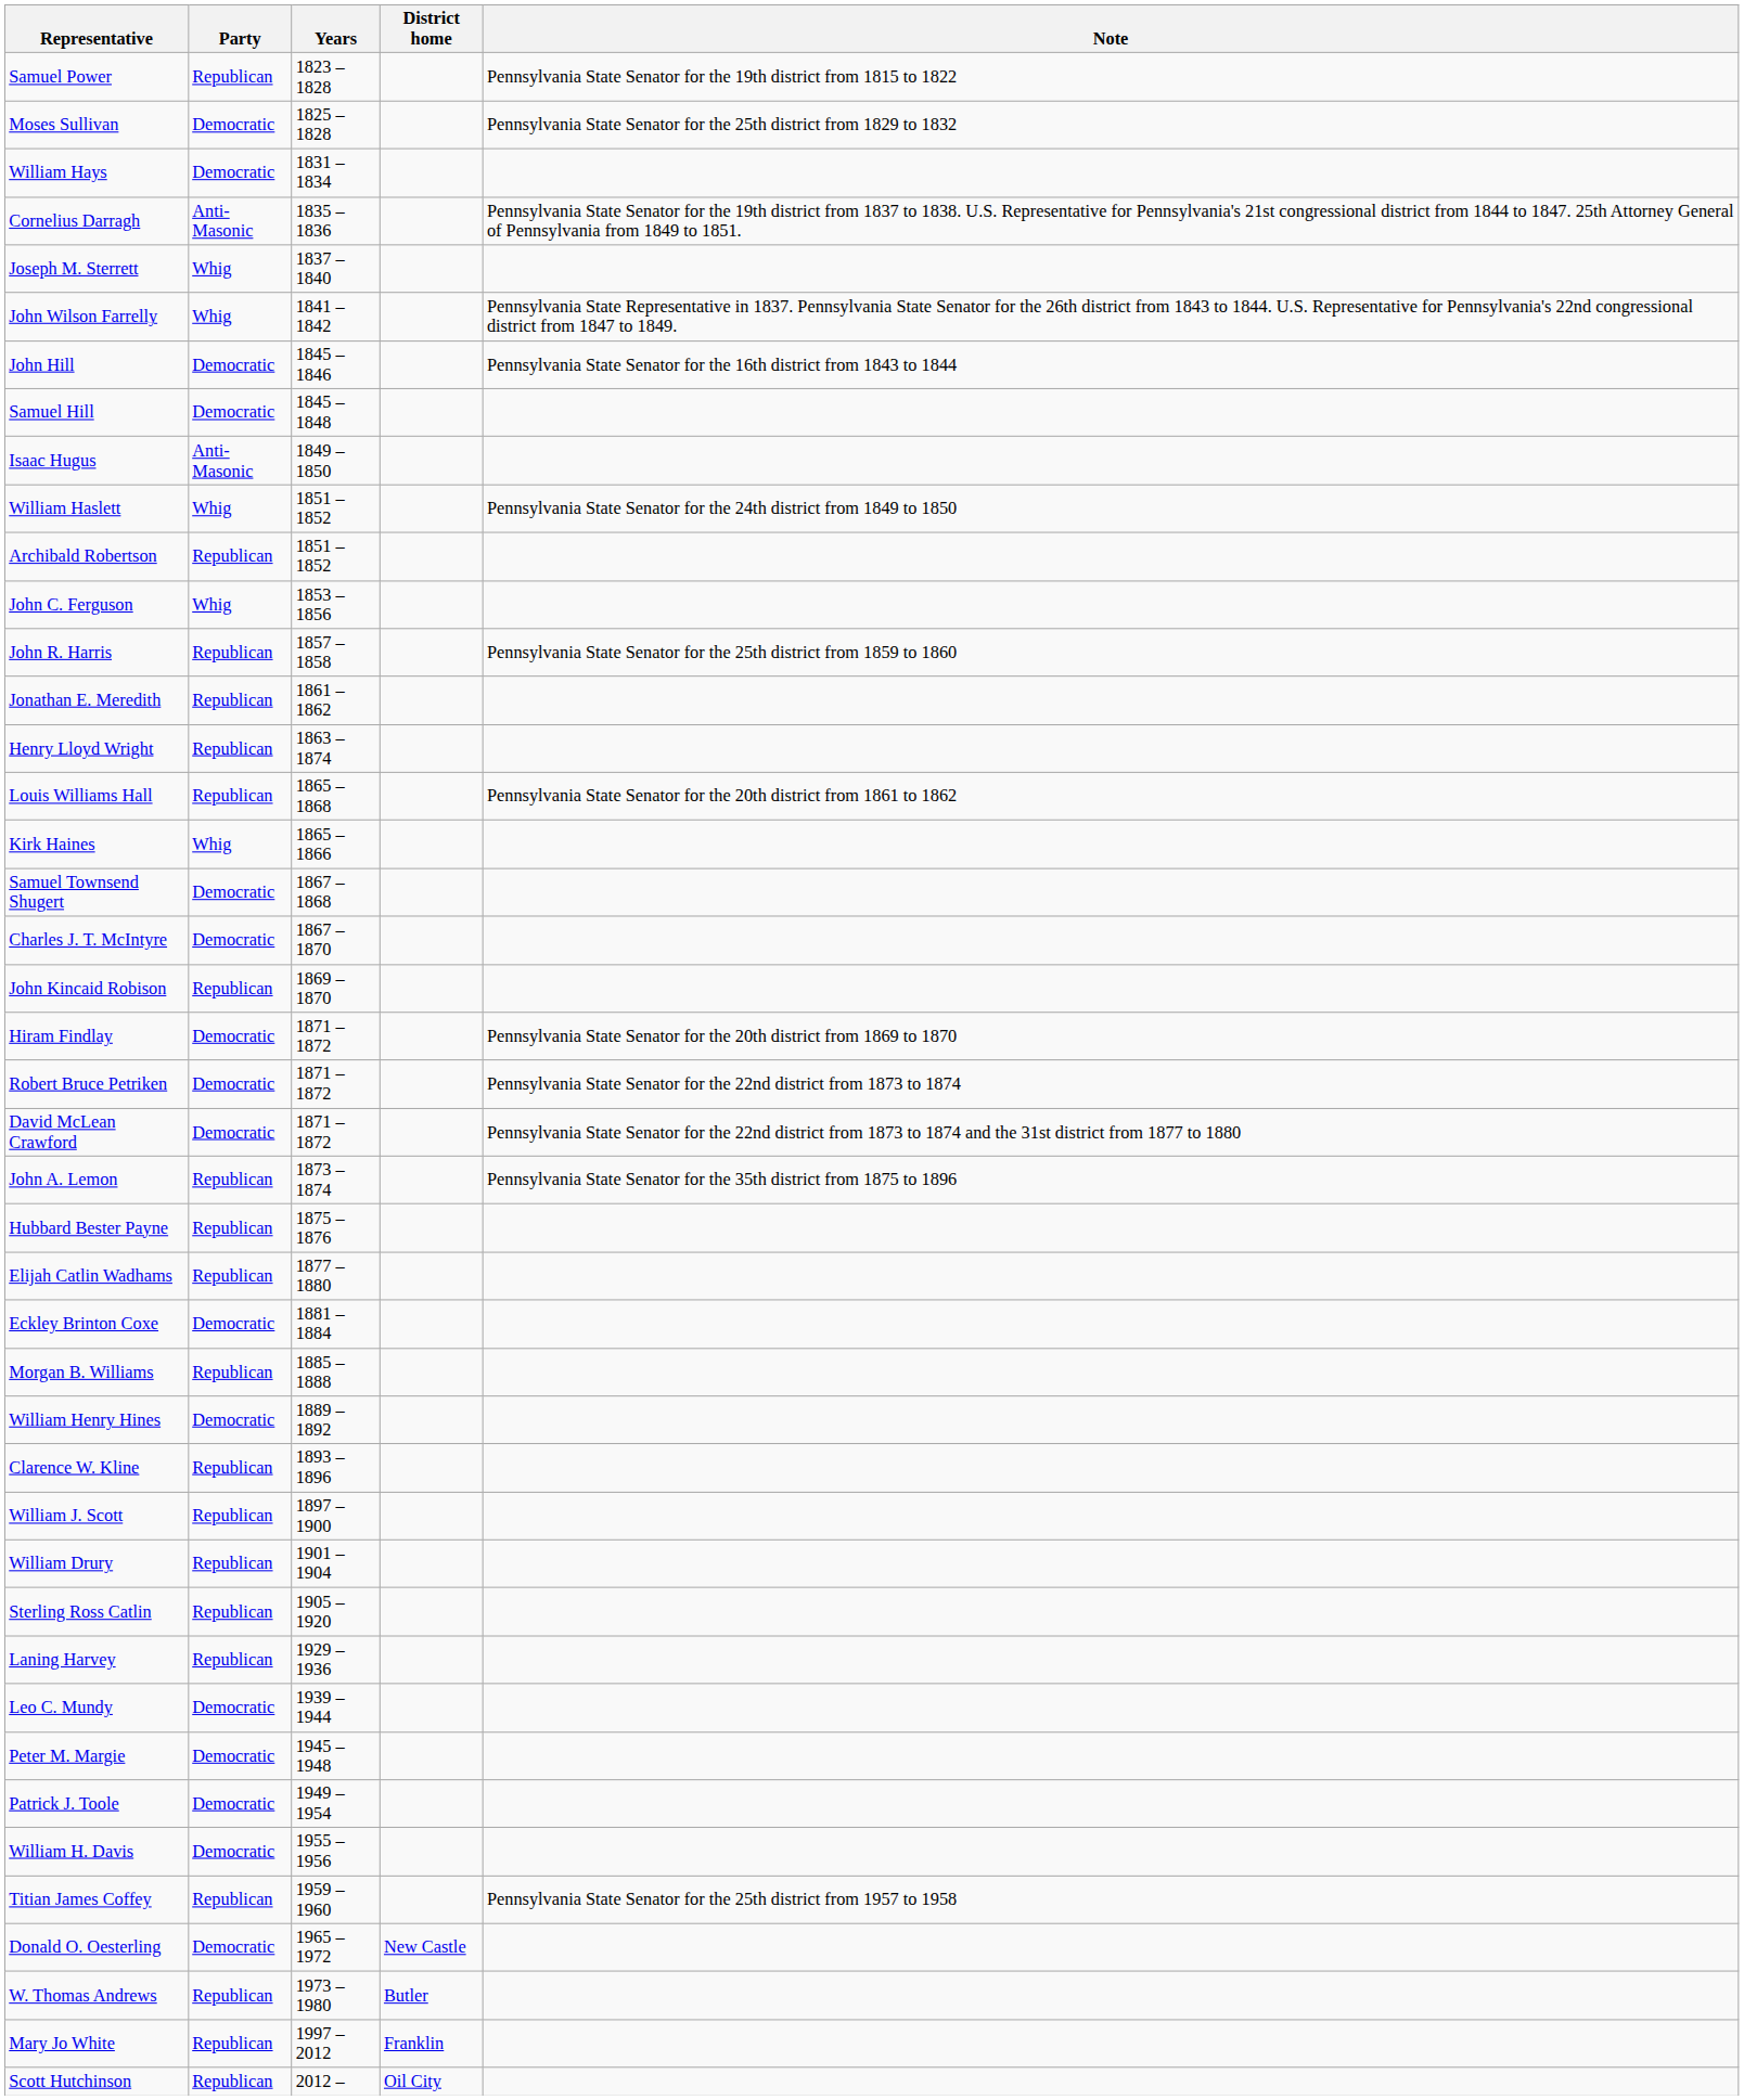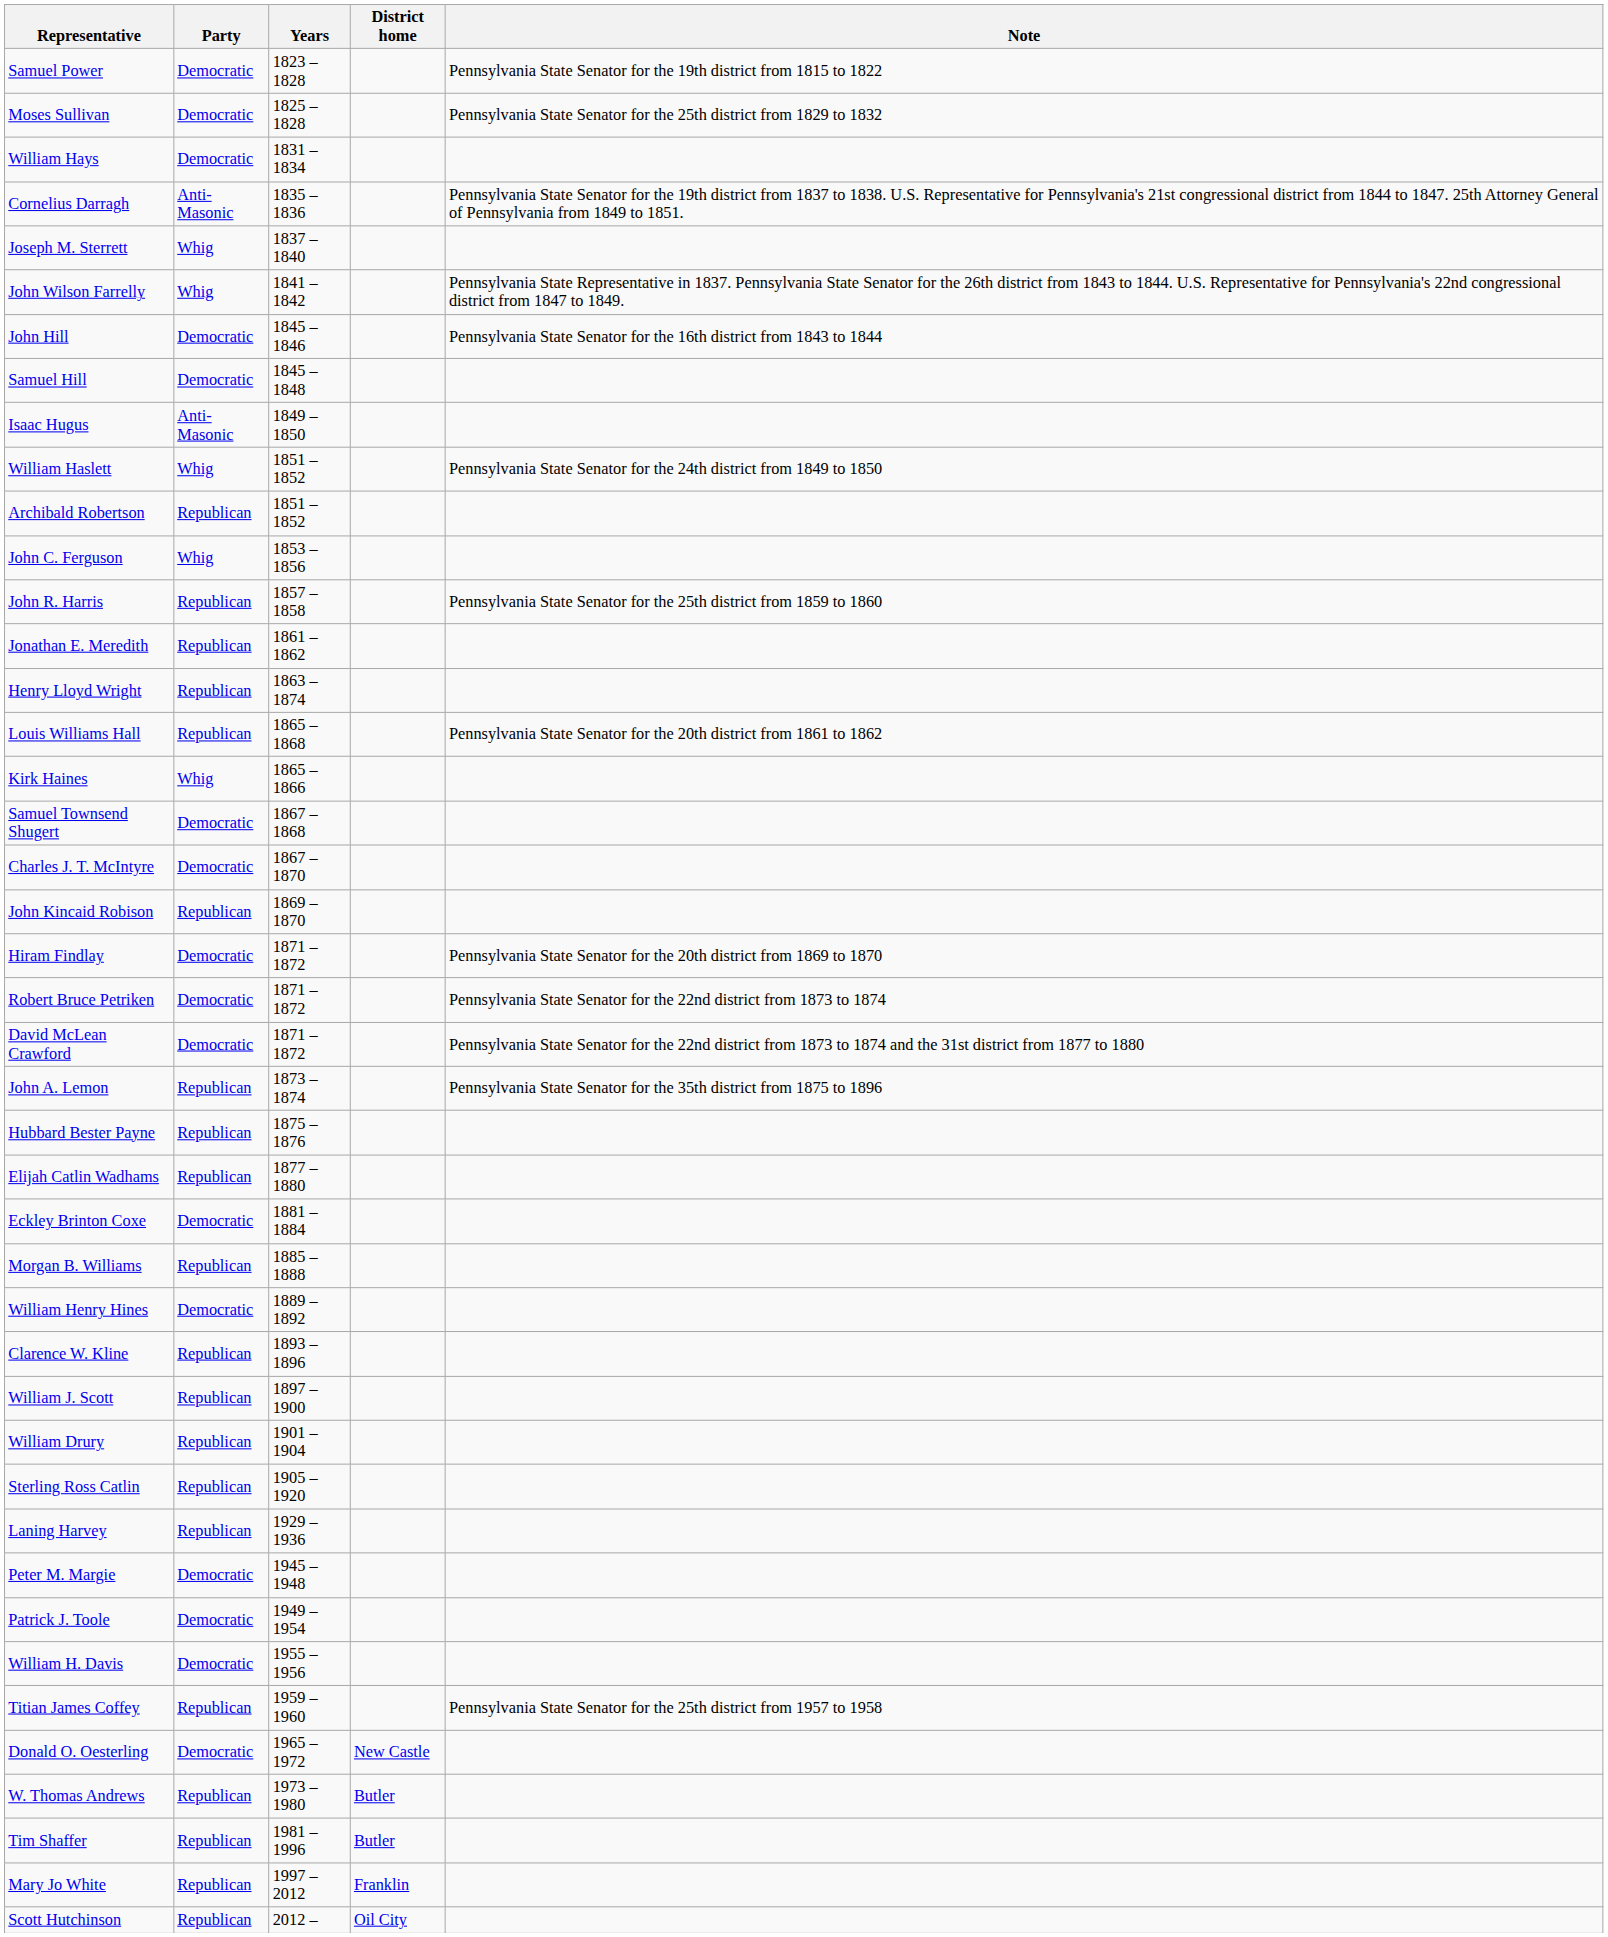 <table class=wikitable>
 <tr valign=bottom>
 <th>Representative</th>
 <th>Party</th>
 <th>Years</th>
 <th>District home</th>
 <th>Note</th>
 </tr>
 <tr>
 <td><a href='#'>Samuel Power</a></td>
-<td><a href='#'>Republican</a></td>
+<td><a href='#'>Democratic</a></td>
 <td>1823 – 1828</td>
 <td></td>
 <td>Pennsylvania State Senator for the 19th district from 1815 to 1822</td>
 </tr>
 <tr>
 <td><a href='#'>Moses Sullivan</a></td>
 <td><a href='#'>Democratic</a></td>
 <td>1825 – 1828</td>
 <td></td>
 <td>Pennsylvania State Senator for the 25th district from 1829 to 1832</td>
 </tr>
 <tr>
 <td><a href='#'>William Hays</a></td>
 <td><a href='#'>Democratic</a></td>
 <td>1831 – 1834</td>
 <td></td>
 <td></td>
 </tr>
 <tr>
 <td><a href='#'>Cornelius Darragh</a></td>
 <td><a href='#'>Anti-Masonic</a></td>
 <td>1835 – 1836</td>
 <td></td>
 <td>Pennsylvania State Senator for the 19th district from 1837 to 1838. U.S. Representative for Pennsylvania's 21st congressional district from 1844 to 1847. 25th Attorney General of Pennsylvania from 1849 to 1851.</td>
 </tr>
 <tr>
 <td><a href='#'>Joseph M. Sterrett</a></td>
 <td><a href='#'>Whig</a></td>
 <td>1837 – 1840</td>
 <td></td>
 <td></td>
 </tr>
 <tr>
 <td><a href='#'>John Wilson Farrelly</a></td>
 <td><a href='#'>Whig</a></td>
 <td>1841 – 1842</td>
 <td></td>
 <td>Pennsylvania State Representative in 1837.  Pennsylvania State Senator for the 26th district from 1843 to 1844.  U.S. Representative for Pennsylvania's 22nd congressional district from 1847 to 1849.</td>
 </tr>
 <tr>
 <td><a href='#'>John Hill</a></td>
 <td><a href='#'>Democratic</a></td>
 <td>1845 – 1846</td>
 <td></td>
 <td>Pennsylvania State Senator for the 16th district from 1843 to 1844</td>
 </tr>
 <tr>
 <td><a href='#'>Samuel Hill</a></td>
 <td><a href='#'>Democratic</a></td>
 <td>1845 – 1848</td>
 <td></td>
 <td></td>
 </tr>
 <tr>
 <td><a href='#'>Isaac Hugus</a></td>
 <td><a href='#'>Anti-Masonic</a></td>
 <td>1849 – 1850</td>
 <td></td>
 <td></td>
 </tr>
 <tr>
 <td><a href='#'>William Haslett</a></td>
 <td><a href='#'>Whig</a></td>
 <td>1851 – 1852</td>
 <td></td>
 <td>Pennsylvania State Senator for the 24th district from 1849 to 1850</td>
 </tr>
 <tr>
 <td><a href='#'>Archibald Robertson</a></td>
 <td><a href='#'>Republican</a></td>
 <td>1851 – 1852</td>
 <td></td>
 <td></td>
 </tr>
 <tr>
 <td><a href='#'>John C. Ferguson</a></td>
 <td><a href='#'>Whig</a></td>
 <td>1853 – 1856</td>
 <td></td>
 <td></td>
 </tr>
 <tr>
 <td><a href='#'>John R. Harris</a></td>
 <td><a href='#'>Republican</a></td>
 <td>1857 – 1858</td>
 <td></td>
 <td>Pennsylvania State Senator for the 25th district from 1859 to 1860</td>
 </tr>
 <tr>
 <td><a href='#'>Jonathan E. Meredith</a></td>
 <td><a href='#'>Republican</a></td>
 <td>1861 – 1862</td>
 <td></td>
 <td></td>
 </tr>
 <tr>
 <td><a href='#'>Henry Lloyd Wright</a></td>
 <td><a href='#'>Republican</a></td>
 <td>1863 – 1874</td>
 <td></td>
 <td></td>
 </tr>
 <tr>
 <td><a href='#'>Louis Williams Hall</a></td>
 <td><a href='#'>Republican</a></td>
 <td>1865 – 1868</td>
 <td></td>
 <td>Pennsylvania State Senator for the 20th district from 1861 to 1862</td>
 </tr>
 <tr>
 <td><a href='#'>Kirk Haines</a></td>
 <td><a href='#'>Whig</a></td>
 <td>1865 – 1866</td>
 <td></td>
 <td></td>
 </tr>
 <tr>
 <td><a href='#'>Samuel Townsend Shugert</a></td>
 <td><a href='#'>Democratic</a></td>
 <td>1867 – 1868</td>
 <td></td>
 <td></td>
 </tr>
 <tr>
 <td><a href='#'>Charles J. T. McIntyre</a></td>
 <td><a href='#'>Democratic</a></td>
 <td>1867 – 1870</td>
 <td></td>
 <td></td>
 </tr>
 <tr>
 <td><a href='#'>John Kincaid Robison</a></td>
 <td><a href='#'>Republican</a></td>
 <td>1869 – 1870</td>
 <td></td>
 <td></td>
 </tr>
 <tr>
 <td><a href='#'>Hiram Findlay</a></td>
 <td><a href='#'>Democratic</a></td>
 <td>1871 – 1872</td>
 <td></td>
 <td>Pennsylvania State Senator for the 20th district from 1869 to 1870</td>
 </tr>
 <tr>
 <td><a href='#'>Robert Bruce Petriken</a></td>
 <td><a href='#'>Democratic</a></td>
 <td>1871 – 1872</td>
 <td></td>
 <td>Pennsylvania State Senator for the 22nd district from 1873 to 1874</td>
 </tr>
 <tr>
 <td><a href='#'>David McLean Crawford</a></td>
 <td><a href='#'>Democratic</a></td>
 <td>1871 – 1872</td>
 <td></td>
 <td>Pennsylvania State Senator for the 22nd district from 1873 to 1874 and the 31st district from 1877 to 1880</td>
 </tr>
 <tr>
 <td><a href='#'>John A. Lemon</a></td>
 <td><a href='#'>Republican</a></td>
 <td>1873 – 1874</td>
 <td></td>
 <td>Pennsylvania State Senator for the 35th district from 1875 to 1896</td>
 </tr>
 <tr>
 <td><a href='#'>Hubbard Bester Payne</a></td>
 <td><a href='#'>Republican</a></td>
 <td>1875 – 1876</td>
 <td></td>
 <td></td>
 </tr>
 <tr>
 <td><a href='#'>Elijah Catlin Wadhams</a></td>
 <td><a href='#'>Republican</a></td>
 <td>1877 – 1880</td>
 <td></td>
 <td></td>
 </tr>
 <tr>
 <td><a href='#'>Eckley Brinton Coxe</a></td>
 <td><a href='#'>Democratic</a></td>
 <td>1881 – 1884</td>
 <td></td>
 <td></td>
 </tr>
 <tr>
 <td><a href='#'>Morgan B. Williams</a></td>
 <td><a href='#'>Republican</a></td>
 <td>1885 – 1888</td>
 <td></td>
 <td></td>
 </tr>
 <tr>
 <td><a href='#'>William Henry Hines</a></td>
 <td><a href='#'>Democratic</a></td>
 <td>1889 – 1892</td>
 <td></td>
 <td></td>
 </tr>
 <tr>
 <td><a href='#'>Clarence W. Kline</a></td>
 <td><a href='#'>Republican</a></td>
 <td>1893 – 1896</td>
 <td></td>
 <td></td>
 </tr>
 <tr>
 <td><a href='#'>William J. Scott</a></td>
 <td><a href='#'>Republican</a></td>
 <td>1897 – 1900</td>
 <td></td>
 <td></td>
 </tr>
 <tr>
 <td><a href='#'>William Drury</a></td>
 <td><a href='#'>Republican</a></td>
 <td>1901 – 1904</td>
 <td></td>
 <td></td>
 </tr>
 <tr>
 <td><a href='#'>Sterling Ross Catlin</a></td>
 <td><a href='#'>Republican</a></td>
 <td>1905 – 1920</td>
 <td></td>
 <td></td>
 </tr>
 <tr>
 <td><a href='#'>Laning Harvey</a></td>
 <td><a href='#'>Republican</a></td>
 <td>1929 – 1936</td>
 <td></td>
 <td></td>
 </tr>
 <tr>
-<td><a href='#'>Leo C. Mundy</a></td>
-<td><a href='#'>Democratic</a></td>
-<td>1939 – 1944</td>
-<td></td>
-<td></td>
-</tr>
-<tr>
 <td><a href='#'>Peter M. Margie</a></td>
 <td><a href='#'>Democratic</a></td>
 <td>1945 – 1948</td>
 <td></td>
 <td></td>
 </tr>
 <tr>
 <td><a href='#'>Patrick J. Toole</a></td>
 <td><a href='#'>Democratic</a></td>
 <td>1949 – 1954</td>
 <td></td>
 <td></td>
 </tr>
 <tr>
 <td><a href='#'>William H. Davis</a></td>
 <td><a href='#'>Democratic</a></td>
 <td>1955 – 1956</td>
 <td></td>
 <td></td>
 </tr>
 <tr>
 <td><a href='#'>Titian James Coffey</a></td>
 <td><a href='#'>Republican</a></td>
 <td>1959 – 1960</td>
 <td></td>
 <td>Pennsylvania State Senator for the 25th district from 1957 to 1958</td>
 </tr>
 <tr>
 <td><a href='#'>Donald O. Oesterling</a></td>
 <td><a href='#'>Democratic</a></td>
 <td>1965 – 1972</td>
 <td><a href='#'>New Castle</a></td>
 <td></td>
 </tr>
 <tr>
 <td><a href='#'>W. Thomas Andrews</a></td>
 <td><a href='#'>Republican</a></td>
 <td>1973 – 1980</td>
 <td><a href='#'>Butler</a></td>
 <td></td>
 </tr>
 <tr>
+<td><a href='#'>Tim Shaffer</a></td>
+<td><a href='#'>Republican</a></td>
+<td>1981 – 1996</td>
+<td><a href='#'>Butler</a></td>
+<td></td>
+</tr>
+<tr>
 <td><a href='#'>Mary Jo White</a></td>
 <td><a href='#'>Republican</a></td>
 <td>1997 – 2012</td>
 <td><a href='#'>Franklin</a></td>
 <td></td>
 </tr>
 <tr>
 <td><a href='#'>Scott Hutchinson</a></td>
 <td><a href='#'>Republican</a></td>
 <td>2012 –</td>
 <td><a href='#'>Oil City</a></td>
 <td></td>
 </tr>
 </table>
